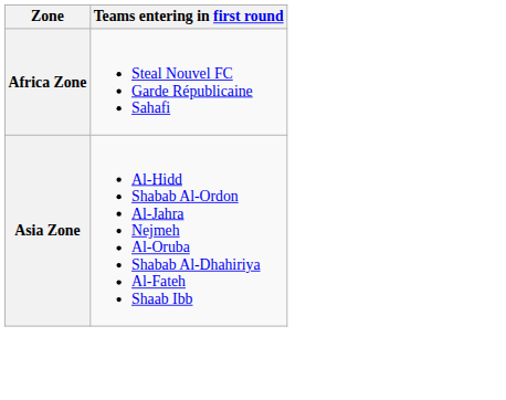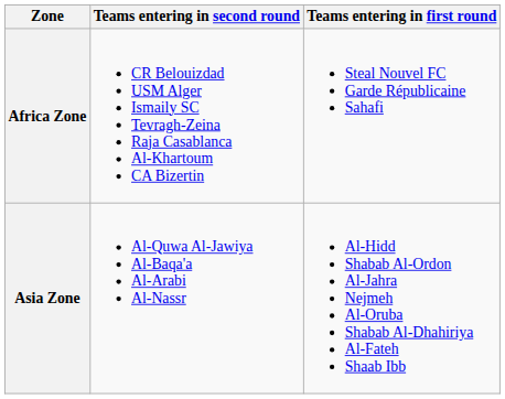 <table class="wikitable">
 <tr>
 <th>Zone</th>
+<th>Teams entering in <a href='#'>second round</a></th>
 <th>Teams entering in <a href='#'>first round</a></th>
 </tr>
 <tr>
 <th>Africa Zone</th>
+<td valign=top><br><ul><li> <a href='#'>CR Belouizdad</a></li><li> <a href='#'>USM Alger</a></li><li> <a href='#'>Ismaily SC</a></li><li> <a href='#'>Tevragh-Zeina</a></li><li> <a href='#'>Raja Casablanca</a></li><li> <a href='#'>Al-Khartoum</a></li><li> <a href='#'>CA Bizertin</a></li></ul></td>
 <td valign=top><br><ul><li> <a href='#'>Steal Nouvel FC</a></li><li> <a href='#'>Garde Républicaine</a></li><li> <a href='#'>Sahafi</a></li></ul></td>
 </tr>
 <tr>
 <th>Asia Zone</th>
+<td valign=top><br><ul><li> <a href='#'>Al-Quwa Al-Jawiya</a></li><li> <a href='#'>Al-Baqa'a</a></li><li> <a href='#'>Al-Arabi</a></li><li> <a href='#'>Al-Nassr</a></li></ul></td>
 <td valign=top><br><ul><li> <a href='#'>Al-Hidd</a></li><li> <a href='#'>Shabab Al-Ordon</a></li><li> <a href='#'>Al-Jahra</a></li><li> <a href='#'>Nejmeh</a></li><li> <a href='#'>Al-Oruba</a></li><li> <a href='#'>Shabab Al-Dhahiriya</a></li><li> <a href='#'>Al-Fateh</a></li><li> <a href='#'>Shaab Ibb</a></li></ul></td>
 </tr>
 </table>
